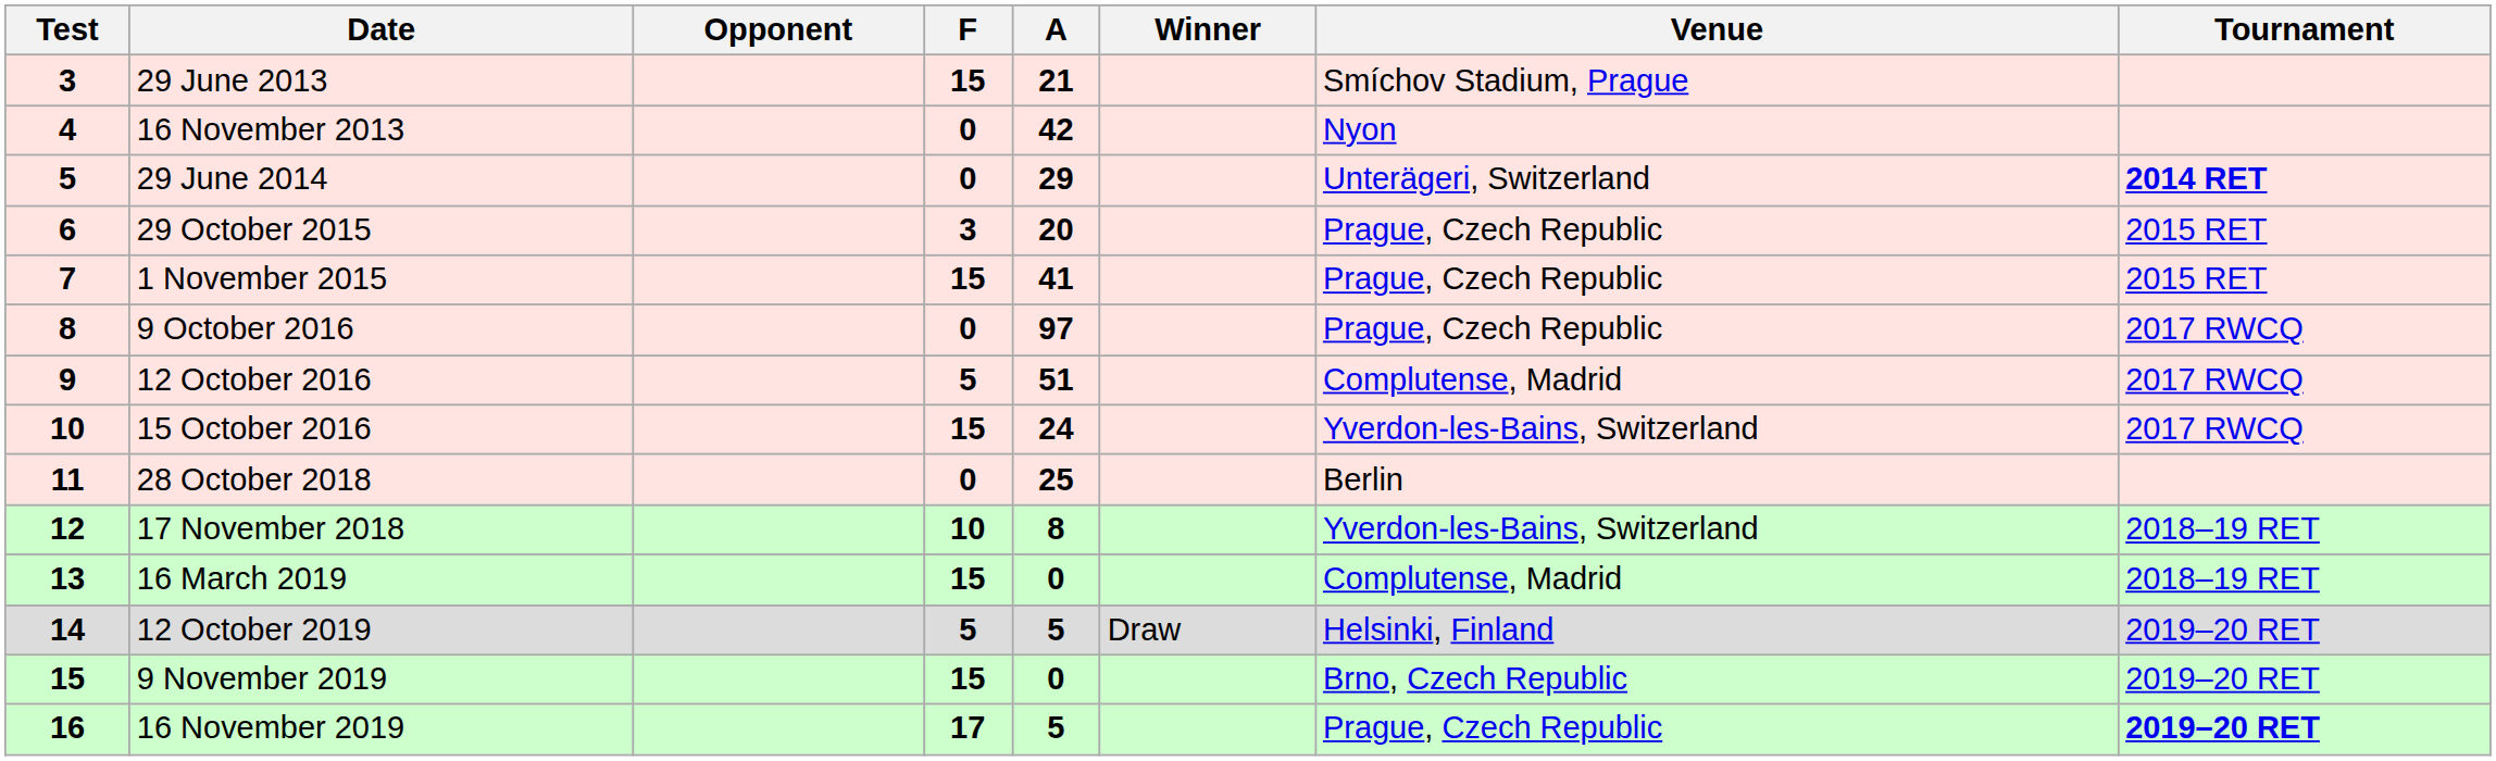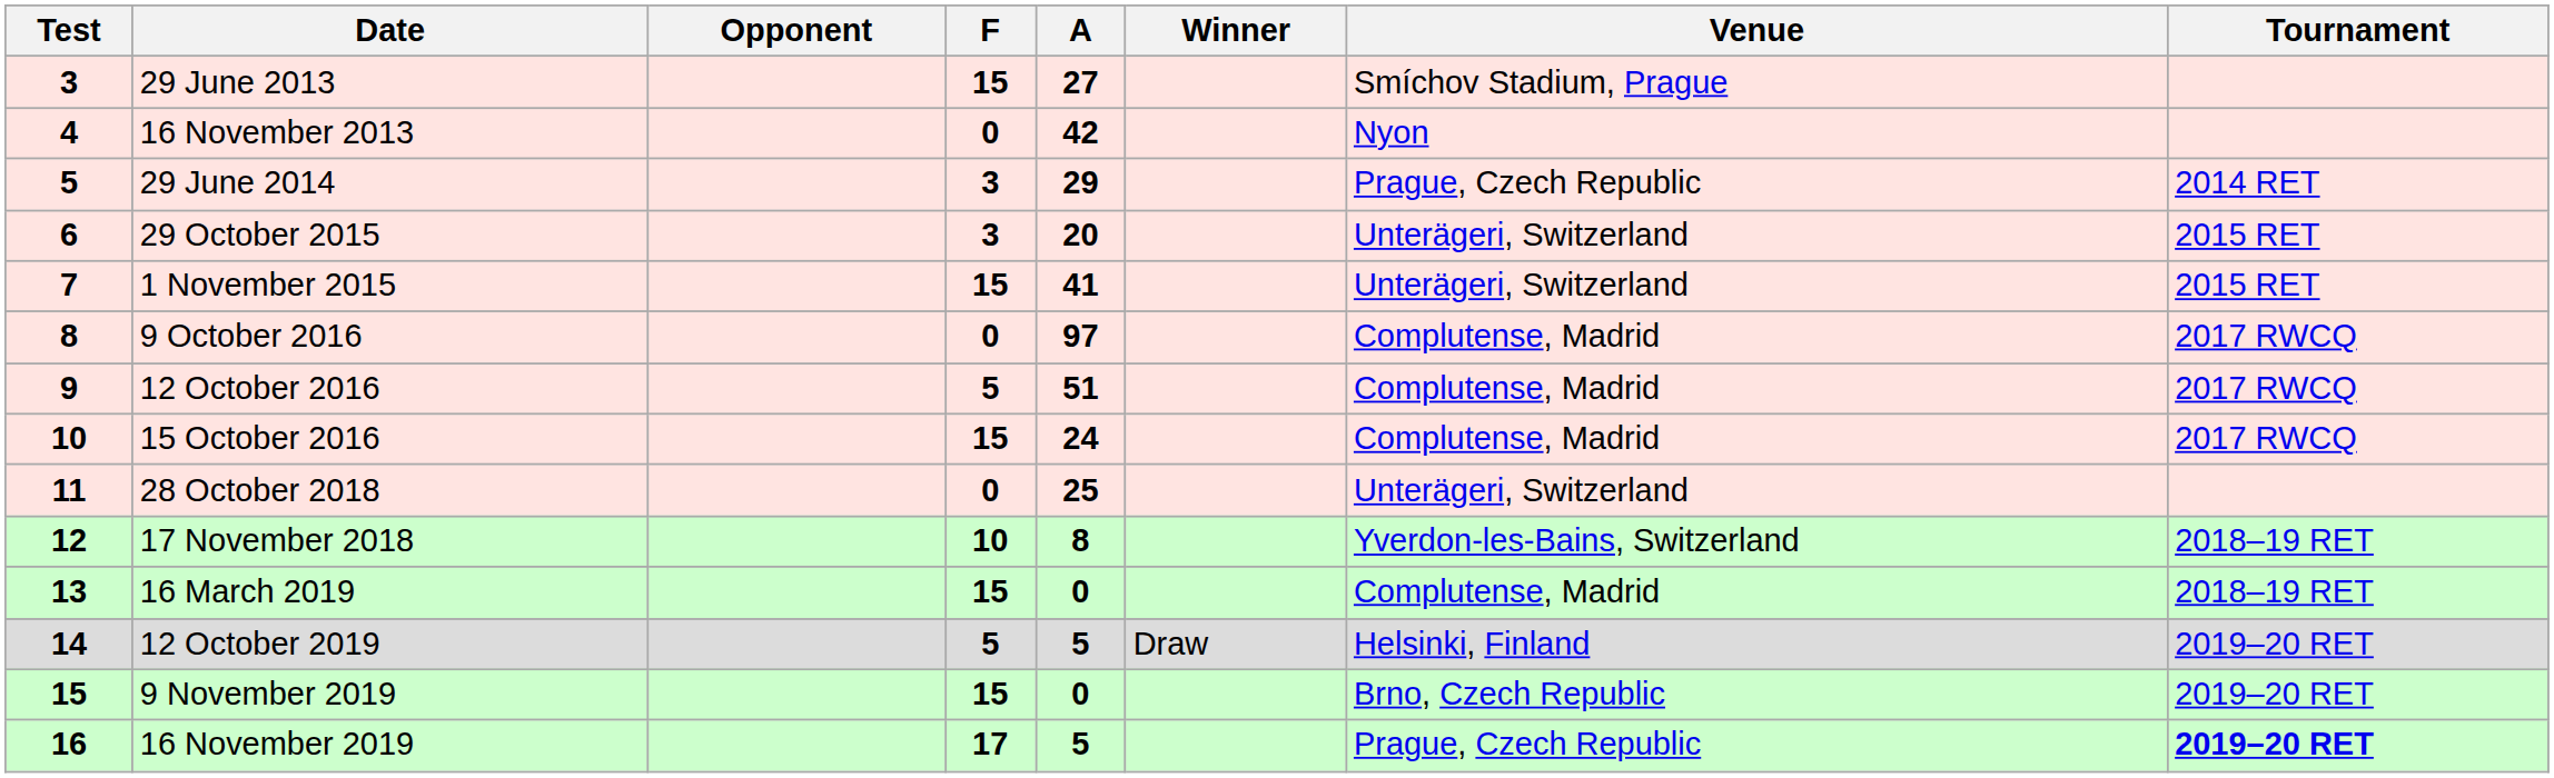 <table class="wikitable sortable" style="width:100%">
 <tr>
 <th style="width:5%">Test</th>
 <th>Date</th>
 <th>Opponent</th>
 <th>F</th>
 <th>A</th>
 <th>Winner</th>
 <th>Venue</th>
 <th>Tournament</th>
 </tr>
 <tr bgcolor="FFE4E1">
 <td align="center"><strong>3</strong></td>
 <td>29 June 2013</td>
 <td></td>
 <td align="center"><strong>15</strong></td>
-<td align="center"><strong>21</strong></td>
+<td align="center"><strong>27</strong></td>
 <td></td>
 <td> Smíchov Stadium, <a href='#'>Prague</a></td>
 <td></td>
 </tr>
 <tr bgcolor="FFE4E1">
 <td align="center"><strong>4</strong></td>
 <td>16 November 2013</td>
 <td></td>
 <td align="center"><strong>0</strong></td>
 <td align="center"><strong>42</strong></td>
 <td></td>
 <td><a href='#'>Nyon</a></td>
 <td></td>
 </tr>
 <tr bgcolor="FFE4E1">
 <td align="center"><strong>5</strong></td>
 <td>29 June 2014</td>
 <td></td>
-<td align="center"><strong>0</strong></td>
+<td align="center"><strong>3</strong></td>
 <td align="center"><strong>29</strong></td>
 <td></td>
-<td><a href='#'>Unterägeri</a>, Switzerland</td>
-<td><strong><a href='#'>2014 RET</a></strong></td>
+<td><a href='#'>Prague</a>, Czech Republic</td>
+<td><a href='#'>2014 RET</a></td>
 </tr>
 <tr bgcolor="FFE4E1">
 <td align="center"><strong>6</strong></td>
 <td>29 October 2015</td>
 <td></td>
 <td align="center"><strong>3</strong></td>
 <td align="center"><strong>20</strong></td>
 <td></td>
-<td><a href='#'>Prague</a>, Czech Republic</td>
+<td><a href='#'>Unterägeri</a>, Switzerland</td>
 <td><a href='#'>2015 RET</a></td>
 </tr>
 <tr bgcolor="FFE4E1">
 <td align="center"><strong>7</strong></td>
 <td>1 November 2015</td>
 <td></td>
 <td align="center"><strong>15</strong></td>
 <td align="center"><strong>41</strong></td>
 <td></td>
-<td><a href='#'>Prague</a>, Czech Republic</td>
+<td><a href='#'>Unterägeri</a>, Switzerland</td>
 <td><a href='#'>2015 RET</a></td>
 </tr>
 <tr bgcolor="FFE4E1">
 <td align="center"><strong>8</strong></td>
 <td>9 October 2016</td>
 <td></td>
 <td align="center"><strong>0</strong></td>
 <td align="center"><strong>97</strong></td>
 <td></td>
-<td><a href='#'>Prague</a>, Czech Republic</td>
+<td><a href='#'>Complutense</a>, Madrid</td>
 <td><a href='#'>2017 RWCQ</a></td>
 </tr>
 <tr bgcolor="FFE4E1">
 <td align="center"><strong>9</strong></td>
 <td>12 October 2016</td>
 <td></td>
 <td align="center"><strong>5</strong></td>
 <td align="center"><strong>51</strong></td>
 <td></td>
 <td><a href='#'>Complutense</a>, Madrid</td>
 <td><a href='#'>2017 RWCQ</a></td>
 </tr>
 <tr bgcolor="FFE4E1">
 <td align="center"><strong>10</strong></td>
 <td>15 October 2016</td>
 <td></td>
 <td align="center"><strong>15</strong></td>
 <td align="center"><strong>24</strong></td>
 <td></td>
-<td><a href='#'>Yverdon-les-Bains</a>, Switzerland</td>
+<td><a href='#'>Complutense</a>, Madrid</td>
 <td><a href='#'>2017 RWCQ</a></td>
 </tr>
 <tr bgcolor="FFE4E1">
 <td align="center"><strong>11</strong></td>
 <td>28 October 2018</td>
 <td></td>
 <td align="center"><strong>0</strong></td>
 <td align="center"><strong>25</strong></td>
 <td></td>
-<td>Berlin</td>
+<td><a href='#'>Unterägeri</a>, Switzerland</td>
 <td></td>
 </tr>
 <tr bgcolor="#ccffcc">
 <td align="center"><strong>12</strong></td>
 <td>17 November 2018</td>
 <td></td>
 <td align="center"><strong>10</strong></td>
 <td align="center"><strong>8</strong></td>
 <td></td>
 <td><a href='#'>Yverdon-les-Bains</a>, Switzerland</td>
 <td><a href='#'>2018–19 RET</a></td>
 </tr>
 <tr bgcolor="#ccffcc">
 <td align="center"><strong>13</strong></td>
 <td>16 March 2019</td>
 <td></td>
 <td align="center"><strong>15</strong></td>
 <td align="center"><strong>0</strong></td>
 <td></td>
 <td><a href='#'>Complutense</a>, Madrid</td>
 <td><a href='#'>2018–19 RET</a></td>
 </tr>
 <tr bgcolor="DCDCDC">
 <td align="center"><strong>14</strong></td>
 <td>12 October 2019</td>
 <td></td>
 <td align="center"><strong>5</strong></td>
 <td align="center"><strong>5</strong></td>
 <td>Draw</td>
 <td><a href='#'>Helsinki</a>, <a href='#'>Finland</a></td>
 <td><a href='#'>2019–20 RET</a></td>
 </tr>
 <tr bgcolor="#ccffcc">
 <td align="center"><strong>15</strong></td>
 <td>9 November 2019</td>
 <td></td>
 <td align="center"><strong>15</strong></td>
 <td align="center"><strong>0</strong></td>
 <td></td>
 <td><a href='#'>Brno</a>, <a href='#'>Czech Republic</a></td>
 <td><a href='#'>2019–20 RET</a></td>
 </tr>
 <tr bgcolor="#ccffcc">
 <td align="center"><strong>16</strong></td>
 <td>16 November 2019</td>
 <td></td>
 <td align="center"><strong>17</strong></td>
 <td align="center"><strong>5</strong></td>
 <td></td>
 <td><a href='#'>Prague</a>, <a href='#'>Czech Republic</a></td>
 <td><strong><a href='#'>2019–20 RET</a></strong></td>
 </tr>
 </table>
